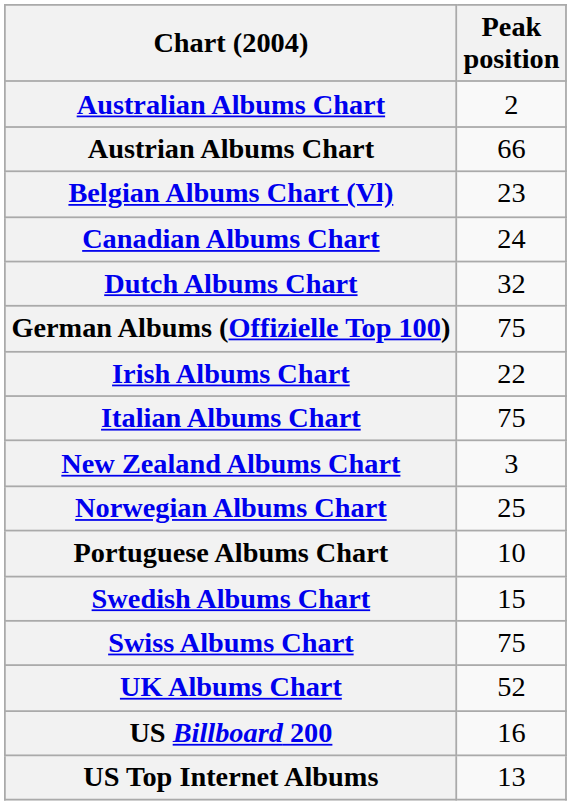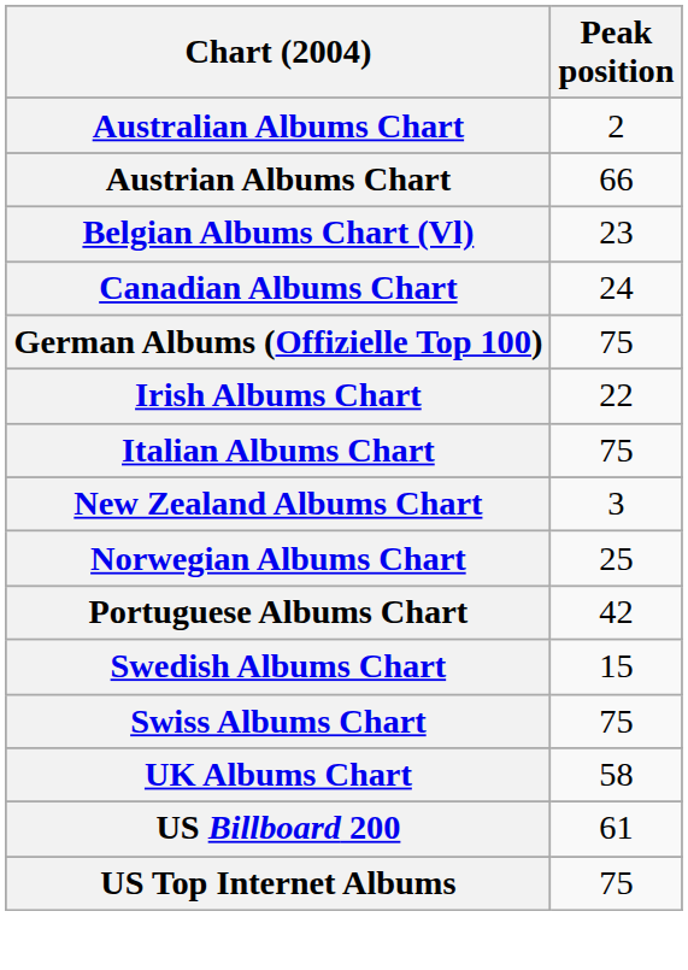 <table class="wikitable sortable plainrowheaders">
 <tr>
 <th>Chart (2004)</th>
 <th>Peak<br>position</th>
 </tr>
 <tr>
 <th scope="row"><a href='#'>Australian Albums Chart</a></th>
 <td align="center">2</td>
 </tr>
 <tr>
 <th scope="row">Austrian Albums Chart</th>
 <td align="center">66</td>
 </tr>
 <tr>
 <th scope="row"><a href='#'>Belgian Albums Chart (Vl)</a></th>
 <td align="center">23</td>
 </tr>
 <tr>
 <th scope="row"><a href='#'>Canadian Albums Chart</a></th>
 <td align="center">24</td>
-</tr>
-<tr>
-<th scope="row"><a href='#'>Dutch Albums Chart</a></th>
-<td align="center">32</td>
 </tr>
 <tr>
 <th scope="row">German Albums (<a href='#'>Offizielle Top 100</a>)</th>
 <td align="center">75</td>
 </tr>
 <tr>
 <th scope="row"><a href='#'>Irish Albums Chart</a></th>
 <td align="center">22</td>
 </tr>
 <tr>
 <th scope="row"><a href='#'>Italian Albums Chart</a></th>
 <td align="center">75</td>
 </tr>
 <tr>
 <th scope="row"><a href='#'>New Zealand Albums Chart</a></th>
 <td align="center">3</td>
 </tr>
 <tr>
 <th scope="row"><a href='#'>Norwegian Albums Chart</a></th>
 <td align="center">25</td>
 </tr>
 <tr>
 <th scope="row">Portuguese Albums Chart</th>
-<td align="center">10</td>
+<td align="center">42</td>
 </tr>
 <tr>
 <th scope="row"><a href='#'>Swedish Albums Chart</a></th>
 <td align="center">15</td>
 </tr>
 <tr>
 <th scope="row"><a href='#'>Swiss Albums Chart</a></th>
 <td align="center">75</td>
 </tr>
 <tr>
 <th scope="row"><a href='#'>UK Albums Chart</a></th>
-<td align="center">52</td>
+<td align="center">58</td>
 </tr>
 <tr>
 <th scope="row">US <a href='#'><em>Billboard</em> 200</a></th>
-<td align="center">16</td>
+<td align="center">61</td>
 </tr>
 <tr>
 <th scope="row">US Top Internet Albums</th>
-<td align="center">13</td>
+<td align="center">75</td>
 </tr>
 </table>
